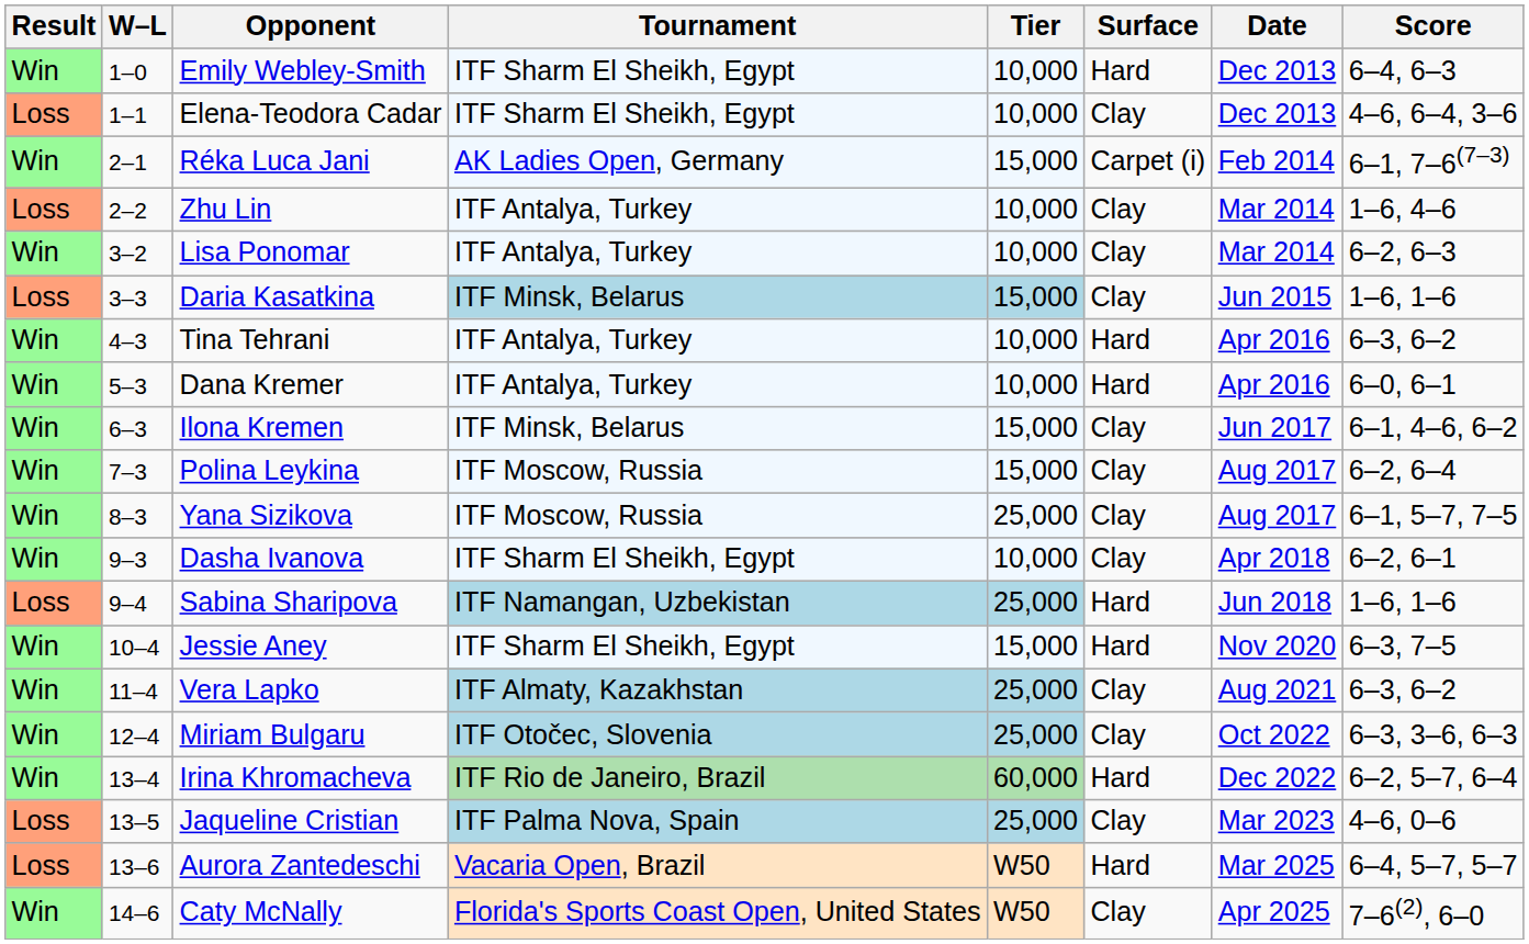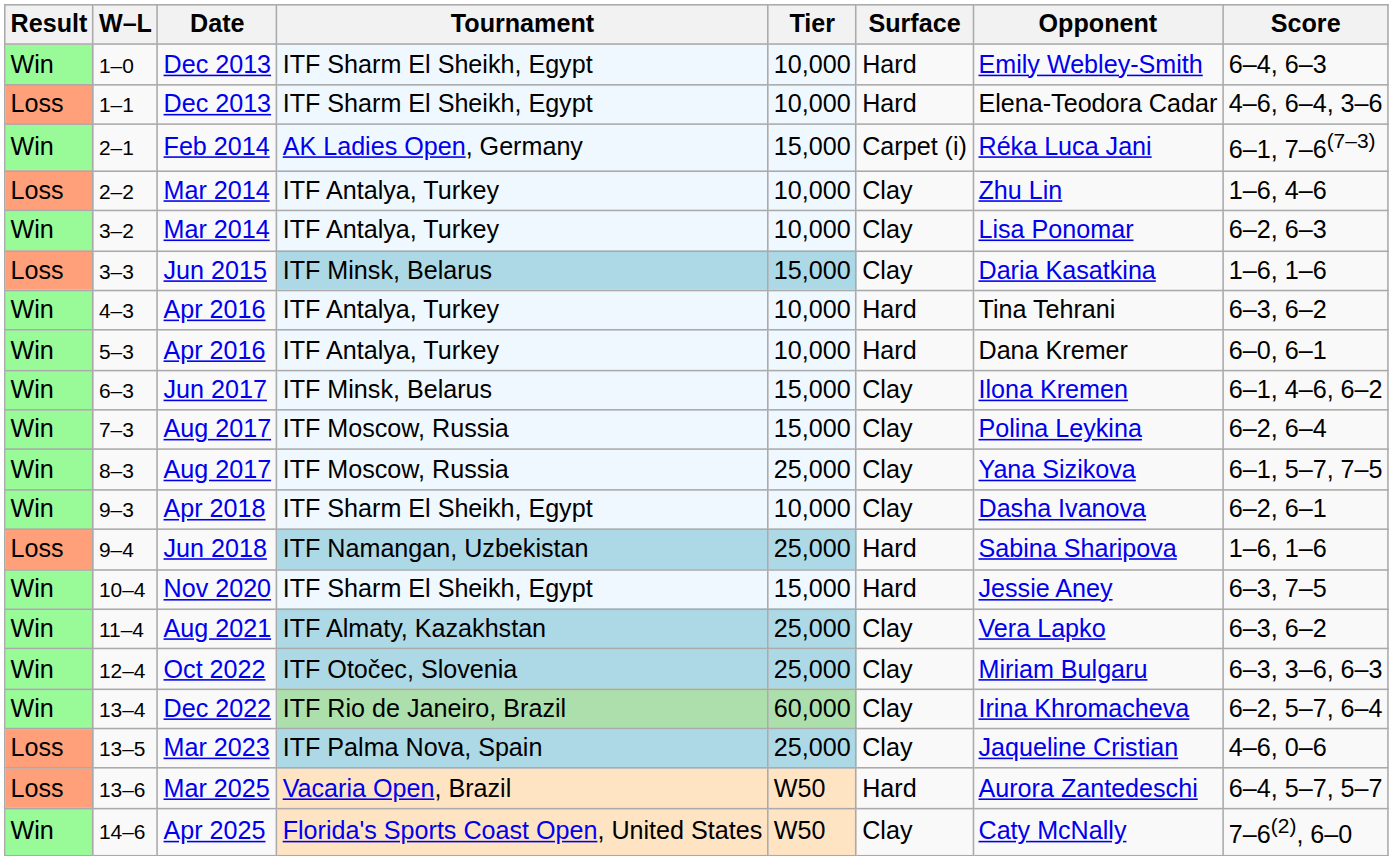 <table class="sortable wikitable">
 <tr>
 <th>Result</th>
 <th class="unsortable">W–L</th>
-<th>Opponent</th>
+<th>Date</th>
 <th>Tournament</th>
 <th>Tier</th>
 <th>Surface</th>
-<th>Date</th>
+<th>Opponent</th>
 <th class="unsortable">Score</th>
 </tr>
 <tr>
 <td style="background:#98fb98;">Win</td>
 <td><small>1–0</small></td>
-<td> <a href='#'>Emily Webley-Smith</a></td>
+<td><a href='#'>Dec 2013</a></td>
 <td style="background:#f0f8ff;">ITF Sharm El Sheikh, Egypt</td>
 <td style="background:#f0f8ff;">10,000</td>
 <td>Hard</td>
-<td><a href='#'>Dec 2013</a></td>
+<td> <a href='#'>Emily Webley-Smith</a></td>
 <td>6–4, 6–3</td>
 </tr>
 <tr>
 <td style="background:#ffa07a;">Loss</td>
 <td><small>1–1</small></td>
-<td> Elena-Teodora Cadar</td>
+<td><a href='#'>Dec 2013</a></td>
 <td style="background:#f0f8ff;">ITF Sharm El Sheikh, Egypt</td>
 <td style="background:#f0f8ff;">10,000</td>
-<td>Clay</td>
-<td><a href='#'>Dec 2013</a></td>
+<td>Hard</td>
+<td> Elena-Teodora Cadar</td>
 <td>4–6, 6–4, 3–6</td>
 </tr>
 <tr>
 <td style="background:#98fb98;">Win</td>
 <td><small>2–1</small></td>
-<td> <a href='#'>Réka Luca Jani</a></td>
+<td><a href='#'>Feb 2014</a></td>
 <td style="background:#f0f8ff;"><a href='#'>AK Ladies Open</a>, Germany</td>
 <td style="background:#f0f8ff;">15,000</td>
 <td>Carpet (i)</td>
-<td><a href='#'>Feb 2014</a></td>
+<td> <a href='#'>Réka Luca Jani</a></td>
 <td>6–1, 7–6<sup>(7–3)</sup></td>
 </tr>
 <tr>
 <td style="background:#ffa07a;">Loss</td>
 <td><small>2–2</small></td>
-<td> <a href='#'>Zhu Lin</a></td>
+<td><a href='#'>Mar 2014</a></td>
 <td style="background:#f0f8ff;">ITF Antalya, Turkey</td>
 <td style="background:#f0f8ff;">10,000</td>
 <td>Clay</td>
-<td><a href='#'>Mar 2014</a></td>
+<td> <a href='#'>Zhu Lin</a></td>
 <td>1–6, 4–6</td>
 </tr>
 <tr>
 <td style="background:#98fb98;">Win</td>
 <td><small>3–2</small></td>
-<td> <a href='#'>Lisa Ponomar</a></td>
+<td><a href='#'>Mar 2014</a></td>
 <td style="background:#f0f8ff;">ITF Antalya, Turkey</td>
 <td style="background:#f0f8ff;">10,000</td>
 <td>Clay</td>
-<td><a href='#'>Mar 2014</a></td>
+<td> <a href='#'>Lisa Ponomar</a></td>
 <td>6–2, 6–3</td>
 </tr>
 <tr>
 <td style="background:#ffa07a;">Loss</td>
 <td><small>3–3</small></td>
-<td> <a href='#'>Daria Kasatkina</a></td>
+<td><a href='#'>Jun 2015</a></td>
 <td style="background:lightblue;">ITF Minsk, Belarus</td>
 <td style="background:lightblue;">15,000</td>
 <td>Clay</td>
-<td><a href='#'>Jun 2015</a></td>
+<td> <a href='#'>Daria Kasatkina</a></td>
 <td>1–6, 1–6</td>
 </tr>
 <tr>
 <td style="background:#98fb98;">Win</td>
 <td><small>4–3</small></td>
-<td> Tina Tehrani</td>
+<td><a href='#'>Apr 2016</a></td>
 <td style="background:#f0f8ff;">ITF Antalya, Turkey</td>
 <td style="background:#f0f8ff;">10,000</td>
 <td>Hard</td>
-<td><a href='#'>Apr 2016</a></td>
+<td> Tina Tehrani</td>
 <td>6–3, 6–2</td>
 </tr>
 <tr>
 <td style="background:#98fb98;">Win</td>
 <td><small>5–3</small></td>
-<td> Dana Kremer</td>
+<td><a href='#'>Apr 2016</a></td>
 <td style="background:#f0f8ff;">ITF Antalya, Turkey</td>
 <td style="background:#f0f8ff;">10,000</td>
 <td>Hard</td>
-<td><a href='#'>Apr 2016</a></td>
+<td> Dana Kremer</td>
 <td>6–0, 6–1</td>
 </tr>
 <tr>
 <td style="background:#98fb98;">Win</td>
 <td><small>6–3</small></td>
-<td> <a href='#'>Ilona Kremen</a></td>
+<td><a href='#'>Jun 2017</a></td>
 <td style="background:#f0f8ff;">ITF Minsk, Belarus</td>
 <td style="background:#f0f8ff;">15,000</td>
 <td>Clay</td>
-<td><a href='#'>Jun 2017</a></td>
+<td> <a href='#'>Ilona Kremen</a></td>
 <td>6–1, 4–6, 6–2</td>
 </tr>
 <tr>
 <td style="background:#98fb98;">Win</td>
 <td><small>7–3</small></td>
-<td> <a href='#'>Polina Leykina</a></td>
+<td><a href='#'>Aug 2017</a></td>
 <td style="background:#f0f8ff;">ITF Moscow, Russia</td>
 <td style="background:#f0f8ff;">15,000</td>
 <td>Clay</td>
-<td><a href='#'>Aug 2017</a></td>
+<td> <a href='#'>Polina Leykina</a></td>
 <td>6–2, 6–4</td>
 </tr>
 <tr>
 <td style="background:#98fb98;">Win</td>
 <td><small>8–3</small></td>
-<td> <a href='#'>Yana Sizikova</a></td>
+<td><a href='#'>Aug 2017</a></td>
 <td style="background:#f0f8ff;">ITF Moscow, Russia</td>
 <td style="background:#f0f8ff;">25,000</td>
 <td>Clay</td>
-<td><a href='#'>Aug 2017</a></td>
+<td> <a href='#'>Yana Sizikova</a></td>
 <td>6–1, 5–7, 7–5</td>
 </tr>
 <tr>
 <td style="background:#98fb98;">Win</td>
 <td><small>9–3</small></td>
-<td> <a href='#'>Dasha Ivanova</a></td>
+<td><a href='#'>Apr 2018</a></td>
 <td style="background:#f0f8ff;">ITF Sharm El Sheikh, Egypt</td>
 <td style="background:#f0f8ff;">10,000</td>
 <td>Clay</td>
-<td><a href='#'>Apr 2018</a></td>
+<td> <a href='#'>Dasha Ivanova</a></td>
 <td>6–2, 6–1</td>
 </tr>
 <tr>
 <td bgcolor=ffa07a>Loss</td>
 <td><small>9–4</small></td>
-<td> <a href='#'>Sabina Sharipova</a></td>
+<td><a href='#'>Jun 2018</a></td>
 <td bgcolor=lightblue>ITF Namangan, Uzbekistan</td>
 <td bgcolor=lightblue>25,000</td>
 <td>Hard</td>
-<td><a href='#'>Jun 2018</a></td>
+<td> <a href='#'>Sabina Sharipova</a></td>
 <td>1–6, 1–6</td>
 </tr>
 <tr>
 <td bgcolor=98FB98>Win</td>
 <td><small>10–4</small></td>
-<td> <a href='#'>Jessie Aney</a></td>
+<td><a href='#'>Nov 2020</a></td>
 <td bgcolor=#f0f8ff>ITF Sharm El Sheikh, Egypt</td>
 <td bgcolor=#f0f8ff>15,000</td>
 <td>Hard</td>
-<td><a href='#'>Nov 2020</a></td>
+<td> <a href='#'>Jessie Aney</a></td>
 <td>6–3, 7–5</td>
 </tr>
 <tr>
 <td style="background:#98fb98;">Win</td>
 <td><small>11–4</small></td>
-<td> <a href='#'>Vera Lapko</a></td>
+<td><a href='#'>Aug 2021</a></td>
 <td style="background:lightblue;">ITF Almaty, Kazakhstan</td>
 <td style="background:lightblue;">25,000</td>
 <td>Clay</td>
-<td><a href='#'>Aug 2021</a></td>
+<td> <a href='#'>Vera Lapko</a></td>
 <td>6–3, 6–2</td>
 </tr>
 <tr>
 <td style="background:#98fb98;">Win</td>
 <td><small>12–4</small></td>
-<td> <a href='#'>Miriam Bulgaru</a></td>
+<td><a href='#'>Oct 2022</a></td>
 <td style="background:lightblue;">ITF Otočec, Slovenia</td>
 <td style="background:lightblue;">25,000</td>
 <td>Clay</td>
-<td><a href='#'>Oct 2022</a></td>
+<td> <a href='#'>Miriam Bulgaru</a></td>
 <td>6–3, 3–6, 6–3</td>
 </tr>
 <tr>
 <td style="background:#98fb98;">Win</td>
 <td><small>13–4</small></td>
-<td> <a href='#'>Irina Khromacheva</a></td>
+<td><a href='#'>Dec 2022</a></td>
 <td style="background:#addfad;">ITF Rio de Janeiro, Brazil</td>
 <td style="background:#addfad;">60,000</td>
-<td>Hard</td>
-<td><a href='#'>Dec 2022</a></td>
+<td>Clay</td>
+<td> <a href='#'>Irina Khromacheva</a></td>
 <td>6–2, 5–7, 6–4</td>
 </tr>
 <tr>
 <td bgcolor=ffa07a>Loss</td>
 <td><small>13–5</small></td>
-<td> <a href='#'>Jaqueline Cristian</a></td>
+<td><a href='#'>Mar 2023</a></td>
 <td style="background:lightblue;">ITF Palma Nova, Spain</td>
 <td style="background:lightblue;">25,000</td>
 <td>Clay</td>
-<td><a href='#'>Mar 2023</a></td>
+<td> <a href='#'>Jaqueline Cristian</a></td>
 <td>4–6, 0–6</td>
 </tr>
 <tr>
 <td bgcolor=ffa07a>Loss</td>
 <td><small>13–6</small></td>
-<td> <a href='#'>Aurora Zantedeschi</a></td>
+<td><a href='#'>Mar 2025</a></td>
 <td style="background:#ffe4c4;"><a href='#'>Vacaria Open</a>, Brazil</td>
 <td style="background:#ffe4c4;">W50</td>
 <td>Hard</td>
-<td><a href='#'>Mar 2025</a></td>
+<td> <a href='#'>Aurora Zantedeschi</a></td>
 <td>6–4, 5–7, 5–7</td>
 </tr>
 <tr>
 <td style="background:#98fb98;">Win</td>
 <td><small>14–6</small></td>
-<td> <a href='#'>Caty McNally</a></td>
+<td><a href='#'>Apr 2025</a></td>
 <td style="background:#ffe4c4;"><a href='#'>Florida's Sports Coast Open</a>, United States</td>
 <td style="background:#ffe4c4;">W50</td>
 <td>Clay</td>
-<td><a href='#'>Apr 2025</a></td>
+<td> <a href='#'>Caty McNally</a></td>
 <td>7–6<sup>(2)</sup>, 6–0</td>
 </tr>
 </table>
